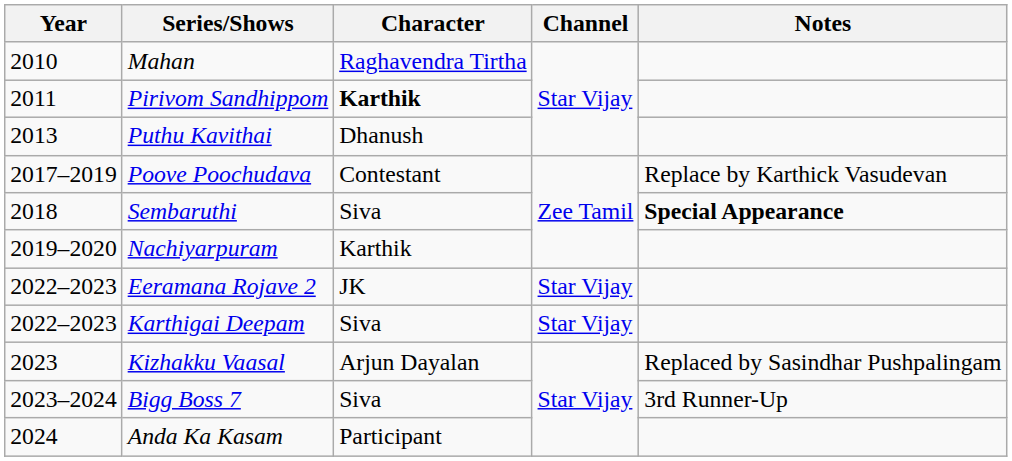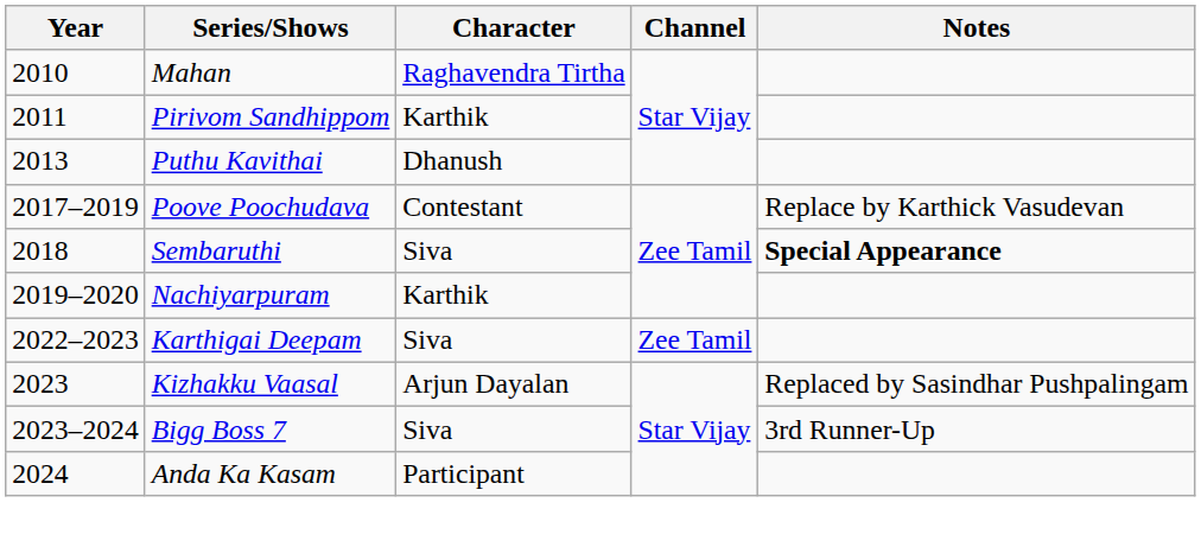 <table class = "wikitable">
 <tr>
 <th>Year</th>
 <th>Series/Shows</th>
 <th>Character</th>
 <th>Channel</th>
 <th>Notes</th>
 </tr>
 <tr>
 <td>2010</td>
 <td><em>Mahan</em></td>
 <td><a href='#'>Raghavendra Tirtha</a></td>
 <td rowspan="3"><a href='#'>Star Vijay</a></td>
 <td></td>
 </tr>
 <tr>
 <td>2011</td>
 <td><em><a href='#'>Pirivom Sandhippom</a></em></td>
-<td><strong>Karthik</strong></td>
+<td>Karthik</td>
 <td></td>
 </tr>
 <tr>
 <td>2013</td>
 <td><em><a href='#'>Puthu Kavithai</a></em></td>
 <td>Dhanush</td>
 <td></td>
 </tr>
 <tr>
 <td>2017–2019</td>
 <td><em><a href='#'>Poove Poochudava</a></em></td>
 <td>Contestant</td>
 <td rowspan="3"><a href='#'>Zee Tamil</a></td>
 <td>Replace by Karthick Vasudevan</td>
 </tr>
 <tr>
 <td>2018</td>
 <td><em><a href='#'>Sembaruthi</a></em></td>
 <td>Siva</td>
 <td><strong>Special Appearance</strong></td>
 </tr>
 <tr>
 <td>2019–2020</td>
 <td><em><a href='#'>Nachiyarpuram</a></em></td>
 <td>Karthik</td>
 <td></td>
 </tr>
 <tr>
 <td>2022–2023</td>
-<td><em><a href='#'>Eeramana Rojave 2</a></em></td>
-<td>JK</td>
-<td><a href='#'>Star Vijay</a></td>
-<td></td>
-</tr>
-<tr>
-<td>2022–2023</td>
 <td><em><a href='#'>Karthigai Deepam</a></em></td>
 <td>Siva</td>
-<td><a href='#'>Star Vijay</a></td>
+<td><a href='#'>Zee Tamil</a></td>
 <td></td>
 </tr>
 <tr>
 <td>2023</td>
 <td><em><a href='#'>Kizhakku Vaasal</a></em></td>
 <td>Arjun Dayalan</td>
 <td rowspan="3"><a href='#'>Star Vijay</a></td>
 <td>Replaced by Sasindhar Pushpalingam</td>
 </tr>
 <tr>
 <td>2023–2024</td>
 <td><em><a href='#'>Bigg Boss 7</a></em></td>
 <td>Siva</td>
 <td>3rd Runner-Up</td>
 </tr>
 <tr>
 <td>2024</td>
 <td><em>Anda Ka Kasam</em></td>
 <td>Participant</td>
 <td></td>
 </tr>
 </table>
